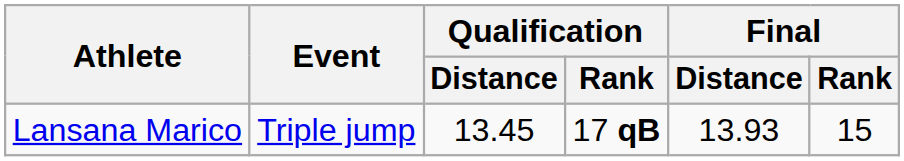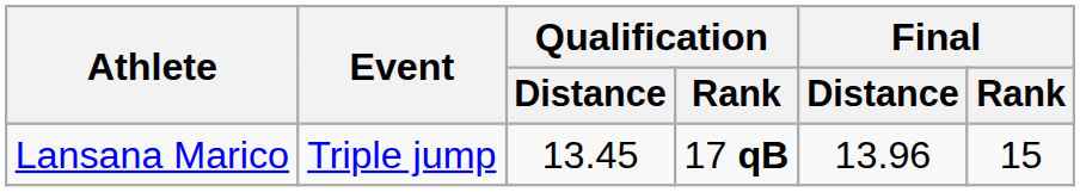 <table class="wikitable" style="font-size:90%">
 <tr>
 <th rowspan=2>Athlete</th>
 <th rowspan=2>Event</th>
 <th colspan=2>Qualification</th>
 <th colspan=2>Final</th>
 </tr>
 <tr style="font-size:95%">
 <th>Distance</th>
 <th>Rank</th>
 <th>Distance</th>
 <th>Rank</th>
 </tr>
 <tr align=center>
 <td align=left><a href='#'>Lansana Marico</a></td>
 <td align=left><a href='#'>Triple jump</a></td>
 <td>13.45</td>
 <td>17 <strong>qB</strong></td>
-<td>13.93</td>
+<td>13.96</td>
 <td>15</td>
 </tr>
 </table>
